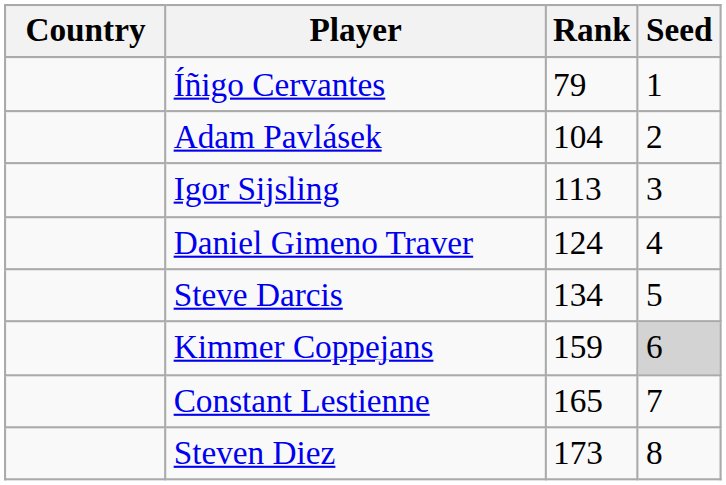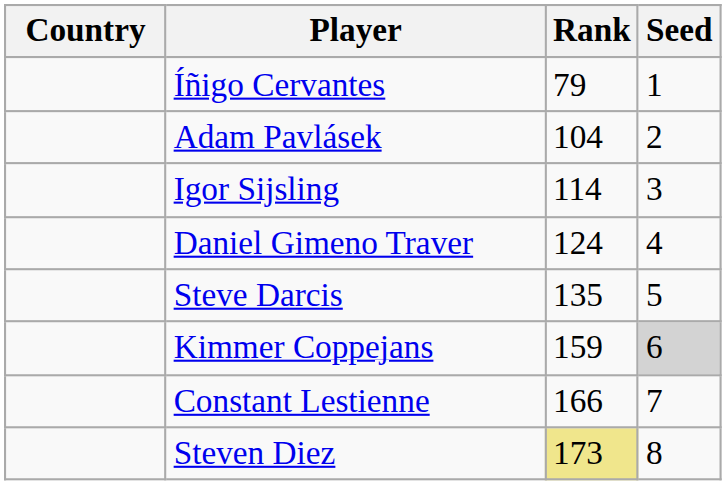 <table class="sortable wikitable">
 <tr>
 <th width="70">Country</th>
 <th width="175">Player</th>
 <th>Rank</th>
 <th>Seed</th>
 </tr>
 <tr>
 <td></td>
 <td><a href='#'>Íñigo Cervantes</a></td>
 <td>79</td>
 <td>1</td>
 </tr>
 <tr>
 <td></td>
 <td><a href='#'>Adam Pavlásek</a></td>
 <td>104</td>
 <td>2</td>
 </tr>
 <tr>
 <td></td>
 <td><a href='#'>Igor Sijsling</a></td>
-<td>113</td>
+<td>114</td>
 <td>3</td>
 </tr>
 <tr>
 <td></td>
 <td><a href='#'>Daniel Gimeno Traver</a></td>
 <td>124</td>
 <td>4</td>
 </tr>
 <tr>
 <td></td>
 <td><a href='#'>Steve Darcis</a></td>
-<td>134</td>
+<td>135</td>
 <td>5</td>
 </tr>
 <tr>
 <td></td>
 <td><a href='#'>Kimmer Coppejans</a></td>
 <td>159</td>
 <td style="background: lightgrey;">6</td>
 </tr>
 <tr>
 <td></td>
 <td><a href='#'>Constant Lestienne</a></td>
-<td>165</td>
+<td>166</td>
 <td>7</td>
 </tr>
 <tr>
 <td></td>
 <td><a href='#'>Steven Diez</a></td>
-<td>173</td>
+<td style="background: khaki;">173</td>
 <td>8</td>
 </tr>
 </table>
